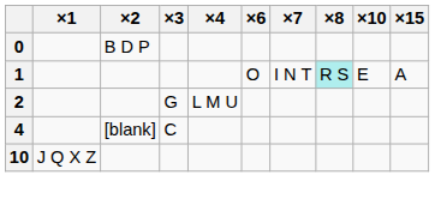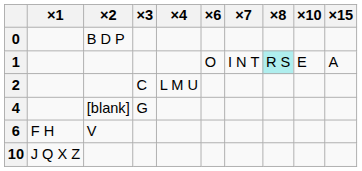 <table class="wikitable floatright">
 <tr>
 <th></th>
 <th>×1</th>
 <th>×2</th>
 <th>×3</th>
 <th>×4</th>
 <th>×6</th>
 <th>×7</th>
 <th>×8</th>
 <th>×10</th>
 <th>×15</th>
 </tr>
 <tr>
 <th>0</th>
 <td></td>
 <td>B D P</td>
 <td></td>
 <td></td>
 <td></td>
 <td></td>
 <td></td>
 <td></td>
 <td></td>
 </tr>
 <tr>
 <th>1</th>
 <td></td>
 <td></td>
 <td></td>
 <td></td>
 <td>O</td>
 <td>I N T</td>
 <td style="background: paleturquoise;">R S</td>
 <td>E</td>
 <td>A</td>
 </tr>
 <tr>
 <th>2</th>
 <td></td>
 <td></td>
-<td>G</td>
+<td>C</td>
 <td>L M U</td>
 <td></td>
 <td></td>
 <td></td>
 <td></td>
 <td></td>
 </tr>
 <tr>
 <th>4</th>
 <td></td>
 <td>[blank]</td>
-<td>C</td>
+<td>G</td>
+<td></td>
+<td></td>
+<td></td>
+<td></td>
+<td></td>
+<td></td>
+</tr>
+<tr>
+<th>6</th>
+<td>F H</td>
+<td>V</td>
+<td></td>
 <td></td>
 <td></td>
 <td></td>
 <td></td>
 <td></td>
 <td></td>
 </tr>
 <tr>
 <th>10</th>
 <td>J Q X Z</td>
 <td></td>
 <td></td>
 <td></td>
 <td></td>
 <td></td>
 <td></td>
 <td></td>
 <td></td>
 </tr>
 </table>
